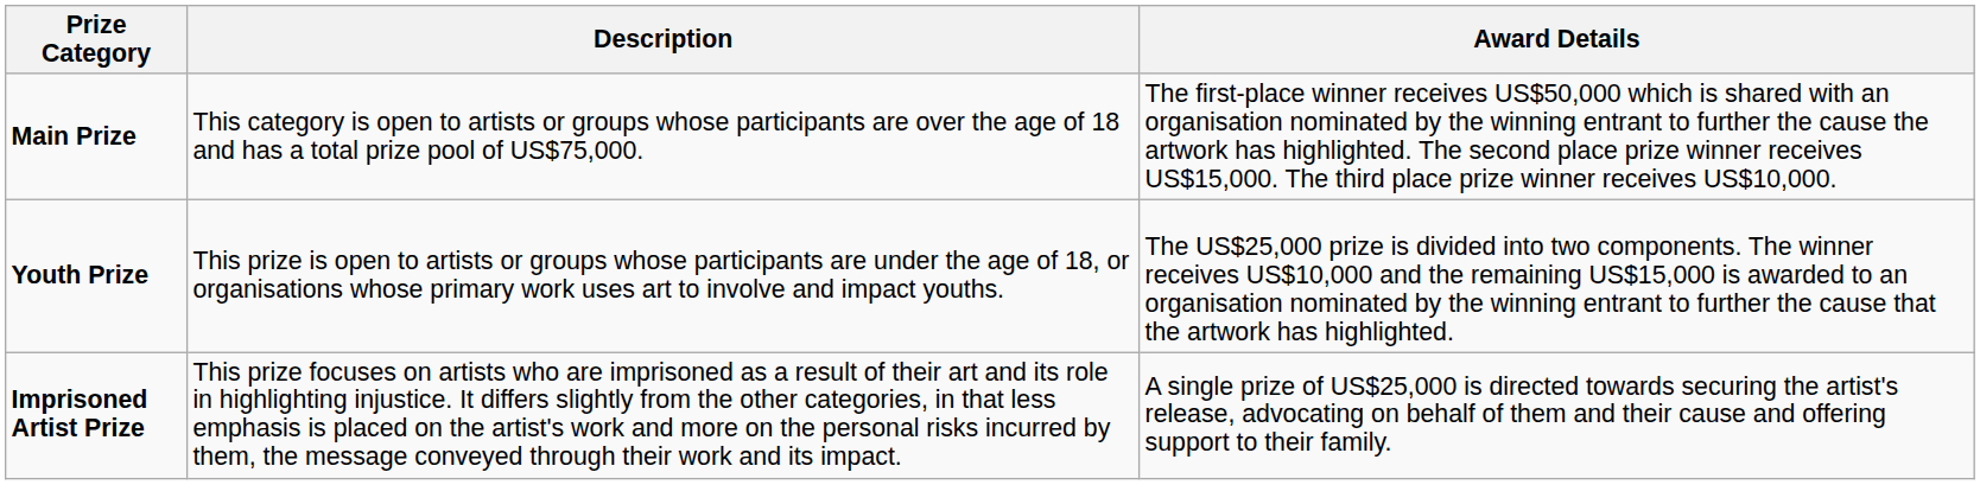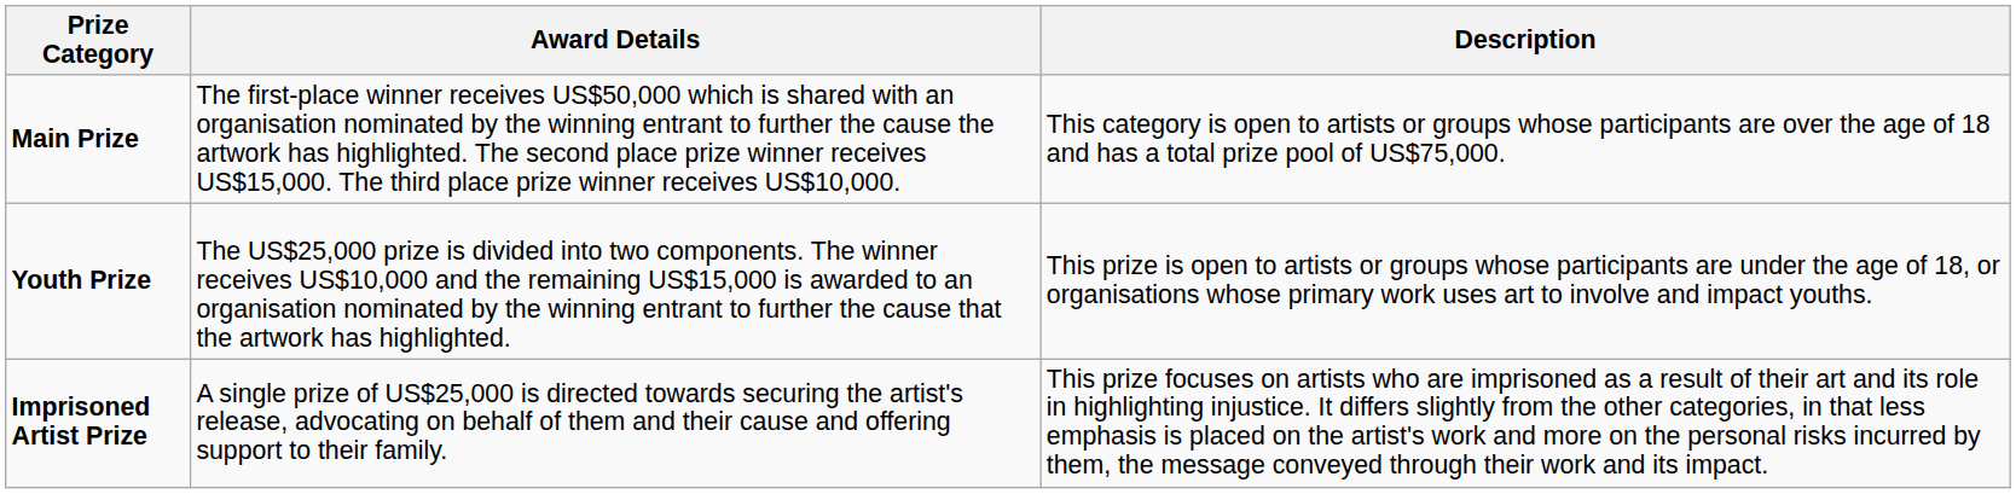 <table class="wikitable">
 <tr>
 <th>Prize Category</th>
+<th>Award Details</th>
 <th>Description</th>
-<th>Award Details</th>
 </tr>
 <tr>
 <td><strong>Main Prize</strong></td>
+<td>The first-place winner receives US$50,000 which is shared with an organisation nominated by the winning entrant to further the cause the artwork has highlighted. The second place prize winner receives US$15,000. The third place prize winner receives US$10,000.</td>
 <td>This category is open to artists or groups whose participants are over the age of 18 and has a total prize pool of US$75,000.</td>
-<td>The first-place winner receives US$50,000 which is shared with an organisation nominated by the winning entrant to further the cause the artwork has highlighted. The second place prize winner receives US$15,000. The third place prize winner receives US$10,000.</td>
 </tr>
 <tr>
 <td><strong>Youth Prize</strong></td>
+<td><br>The US$25,000 prize is divided into two components. The winner receives US$10,000 and the remaining US$15,000 is awarded to an organisation nominated by the winning entrant to further the cause that the artwork has highlighted.</td>
 <td>This prize is open to artists or groups whose participants are under the age of 18, or organisations whose primary work uses art to involve and impact youths.</td>
-<td><br>The US$25,000 prize is divided into two components. The winner receives US$10,000 and the remaining US$15,000 is awarded to an organisation nominated by the winning entrant to further the cause that the artwork has highlighted.</td>
 </tr>
 <tr>
 <td><strong>Imprisoned Artist Prize</strong></td>
+<td>A single prize of US$25,000 is directed towards securing the artist's release, advocating on behalf of them and their cause and offering support to their family.</td>
 <td>This prize focuses on artists who are imprisoned as a result of their art and its role in highlighting injustice. It differs slightly from the other categories, in that less emphasis is placed on the artist's work and more on the personal risks incurred by them, the message conveyed through their work and its impact.</td>
-<td>A single prize of US$25,000 is directed towards securing the artist's release, advocating on behalf of them and their cause and offering support to their family.</td>
 </tr>
 </table>
